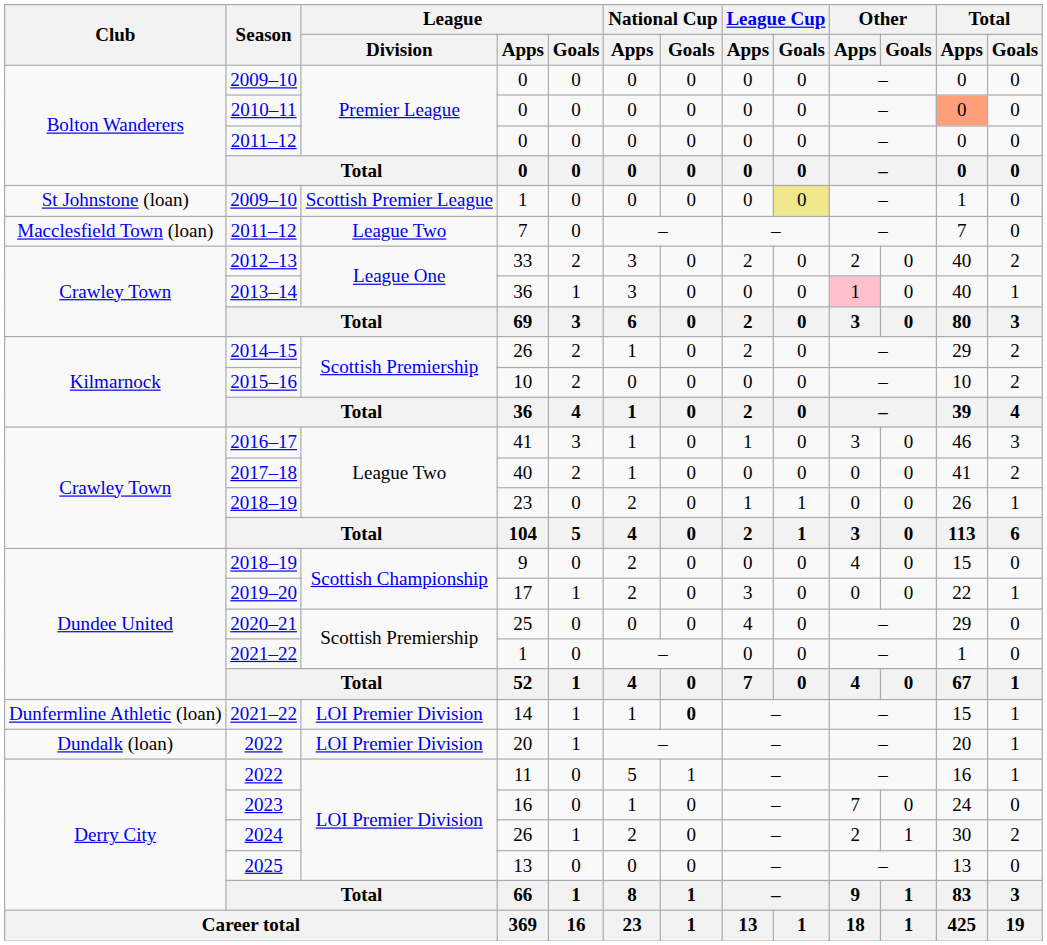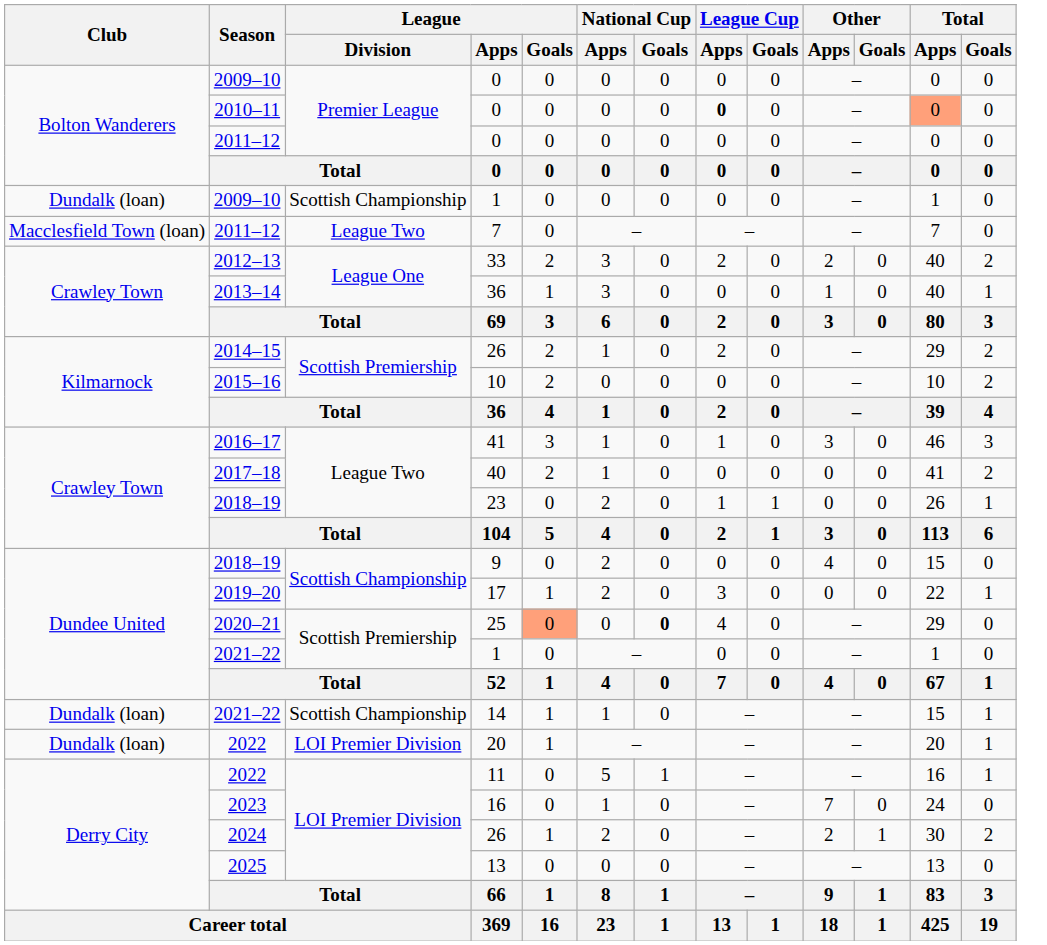 <table class="wikitable" style="text-align:center">
 <tr>
 <th rowspan="2">Club</th>
 <th rowspan="2">Season</th>
 <th colspan="3">League</th>
 <th colspan="2">National Cup</th>
 <th colspan="2"><a href='#'>League Cup</a></th>
 <th colspan="2">Other</th>
 <th colspan="2">Total</th>
 </tr>
 <tr>
 <th>Division</th>
 <th>Apps</th>
 <th>Goals</th>
 <th>Apps</th>
 <th>Goals</th>
 <th>Apps</th>
 <th>Goals</th>
 <th>Apps</th>
 <th>Goals</th>
 <th>Apps</th>
 <th>Goals</th>
 </tr>
 <tr>
 <td rowspan=4><a href='#'>Bolton Wanderers</a></td>
 <td><a href='#'>2009–10</a></td>
 <td rowspan=3><a href='#'>Premier League</a></td>
 <td>0</td>
 <td>0</td>
 <td>0</td>
 <td>0</td>
 <td>0</td>
 <td>0</td>
 <td colspan="2">–</td>
 <td>0</td>
 <td>0</td>
 </tr>
 <tr>
 <td><a href='#'>2010–11</a></td>
 <td>0</td>
 <td>0</td>
 <td>0</td>
 <td>0</td>
-<td>0</td>
+<td><strong>0</strong></td>
 <td>0</td>
 <td colspan="2">–</td>
 <td style="background: lightsalmon;">0</td>
 <td>0</td>
 </tr>
 <tr>
 <td><a href='#'>2011–12</a></td>
 <td>0</td>
 <td>0</td>
 <td>0</td>
 <td>0</td>
 <td>0</td>
 <td>0</td>
 <td colspan="2">–</td>
 <td>0</td>
 <td>0</td>
 </tr>
 <tr>
 <th colspan=2>Total</th>
 <th>0</th>
 <th>0</th>
 <th>0</th>
 <th>0</th>
 <th>0</th>
 <th>0</th>
 <th colspan="2">–</th>
 <th>0</th>
 <th>0</th>
 </tr>
 <tr>
-<td><a href='#'>St Johnstone</a> (loan)</td>
+<td><a href='#'>Dundalk</a> (loan)</td>
 <td><a href='#'>2009–10</a></td>
-<td><a href='#'>Scottish Premier League</a></td>
+<td>Scottish Championship</td>
 <td>1</td>
 <td>0</td>
 <td>0</td>
 <td>0</td>
 <td>0</td>
-<td style="background: khaki;">0</td>
+<td>0</td>
 <td colspan="2">–</td>
 <td>1</td>
 <td>0</td>
 </tr>
 <tr>
 <td><a href='#'>Macclesfield Town</a> (loan)</td>
 <td><a href='#'>2011–12</a></td>
 <td><a href='#'>League Two</a></td>
 <td>7</td>
 <td>0</td>
 <td colspan="2">–</td>
 <td colspan="2">–</td>
 <td colspan="2">–</td>
 <td>7</td>
 <td>0</td>
 </tr>
 <tr>
 <td rowspan="3"><a href='#'>Crawley Town</a></td>
 <td><a href='#'>2012–13</a></td>
 <td rowspan=2><a href='#'>League One</a></td>
 <td>33</td>
 <td>2</td>
 <td>3</td>
 <td>0</td>
 <td>2</td>
 <td>0</td>
 <td>2</td>
 <td>0</td>
 <td>40</td>
 <td>2</td>
 </tr>
 <tr>
 <td><a href='#'>2013–14</a></td>
 <td>36</td>
 <td>1</td>
 <td>3</td>
 <td>0</td>
 <td>0</td>
 <td>0</td>
-<td style="background: pink;">1</td>
+<td>1</td>
 <td>0</td>
 <td>40</td>
 <td>1</td>
 </tr>
 <tr>
 <th colspan=2>Total</th>
 <th>69</th>
 <th>3</th>
 <th>6</th>
 <th>0</th>
 <th>2</th>
 <th>0</th>
 <th>3</th>
 <th>0</th>
 <th>80</th>
 <th>3</th>
 </tr>
 <tr>
 <td rowspan=3><a href='#'>Kilmarnock</a></td>
 <td><a href='#'>2014–15</a></td>
 <td rowspan=2><a href='#'>Scottish Premiership</a></td>
 <td>26</td>
 <td>2</td>
 <td>1</td>
 <td>0</td>
 <td>2</td>
 <td>0</td>
 <td colspan="2">–</td>
 <td>29</td>
 <td>2</td>
 </tr>
 <tr>
 <td><a href='#'>2015–16</a></td>
 <td>10</td>
 <td>2</td>
 <td>0</td>
 <td>0</td>
 <td>0</td>
 <td>0</td>
 <td colspan="2">–</td>
 <td>10</td>
 <td>2</td>
 </tr>
 <tr>
 <th colspan=2>Total</th>
 <th>36</th>
 <th>4</th>
 <th>1</th>
 <th>0</th>
 <th>2</th>
 <th>0</th>
 <th colspan="2">–</th>
 <th>39</th>
 <th>4</th>
 </tr>
 <tr>
 <td rowspan=4><a href='#'>Crawley Town</a></td>
 <td><a href='#'>2016–17</a></td>
 <td rowspan=3>League Two</td>
 <td>41</td>
 <td>3</td>
 <td>1</td>
 <td>0</td>
 <td>1</td>
 <td>0</td>
 <td>3</td>
 <td>0</td>
 <td>46</td>
 <td>3</td>
 </tr>
 <tr>
 <td><a href='#'>2017–18</a></td>
 <td>40</td>
 <td>2</td>
 <td>1</td>
 <td>0</td>
 <td>0</td>
 <td>0</td>
 <td>0</td>
 <td>0</td>
 <td>41</td>
 <td>2</td>
 </tr>
 <tr>
 <td><a href='#'>2018–19</a></td>
 <td>23</td>
 <td>0</td>
 <td>2</td>
 <td>0</td>
 <td>1</td>
 <td>1</td>
 <td>0</td>
 <td>0</td>
 <td>26</td>
 <td>1</td>
 </tr>
 <tr>
 <th colspan=2>Total</th>
 <th>104</th>
 <th>5</th>
 <th>4</th>
 <th>0</th>
 <th>2</th>
 <th>1</th>
 <th>3</th>
 <th>0</th>
 <th>113</th>
 <th>6</th>
 </tr>
 <tr>
 <td rowspan=5><a href='#'>Dundee United</a></td>
 <td><a href='#'>2018–19</a></td>
 <td rowspan=2><a href='#'>Scottish Championship</a></td>
 <td>9</td>
 <td>0</td>
 <td>2</td>
 <td>0</td>
 <td>0</td>
 <td>0</td>
 <td>4</td>
 <td>0</td>
 <td>15</td>
 <td>0</td>
 </tr>
 <tr>
 <td><a href='#'>2019–20</a></td>
 <td>17</td>
 <td>1</td>
 <td>2</td>
 <td>0</td>
 <td>3</td>
 <td>0</td>
 <td>0</td>
 <td>0</td>
 <td>22</td>
 <td>1</td>
 </tr>
 <tr>
 <td><a href='#'>2020–21</a></td>
 <td rowspan=2>Scottish Premiership</td>
 <td>25</td>
+<td style="background: lightsalmon;">0</td>
 <td>0</td>
-<td>0</td>
-<td>0</td>
+<td><strong>0</strong></td>
 <td>4</td>
 <td>0</td>
 <td colspan="2">–</td>
 <td>29</td>
 <td>0</td>
 </tr>
 <tr>
 <td><a href='#'>2021–22</a></td>
 <td>1</td>
 <td>0</td>
 <td colspan="2">–</td>
 <td>0</td>
 <td>0</td>
 <td colspan="2">–</td>
 <td>1</td>
 <td>0</td>
 </tr>
 <tr>
 <th colspan=2>Total</th>
 <th>52</th>
 <th>1</th>
 <th>4</th>
 <th>0</th>
 <th>7</th>
 <th>0</th>
 <th>4</th>
 <th>0</th>
 <th>67</th>
 <th>1</th>
 </tr>
 <tr>
-<td><a href='#'>Dunfermline Athletic</a> (loan)</td>
+<td><a href='#'>Dundalk</a> (loan)</td>
 <td><a href='#'>2021–22</a></td>
-<td><a href='#'>LOI Premier Division</a></td>
+<td>Scottish Championship</td>
 <td>14</td>
 <td>1</td>
 <td>1</td>
-<td><strong>0</strong></td>
+<td>0</td>
 <td colspan="2">–</td>
 <td colspan="2">–</td>
 <td>15</td>
 <td>1</td>
 </tr>
 <tr>
 <td><a href='#'>Dundalk</a> (loan)</td>
 <td><a href='#'>2022</a></td>
 <td><a href='#'>LOI Premier Division</a></td>
 <td>20</td>
 <td>1</td>
 <td colspan="2">–</td>
 <td colspan="2">–</td>
 <td colspan="2">–</td>
 <td>20</td>
 <td>1</td>
 </tr>
 <tr>
 <td rowspan=5><a href='#'>Derry City</a></td>
 <td><a href='#'>2022</a></td>
 <td rowspan=4><a href='#'>LOI Premier Division</a></td>
 <td>11</td>
 <td>0</td>
 <td>5</td>
 <td>1</td>
 <td colspan="2">–</td>
 <td colspan="2">–</td>
 <td>16</td>
 <td>1</td>
 </tr>
 <tr>
 <td><a href='#'>2023</a></td>
 <td>16</td>
 <td>0</td>
 <td>1</td>
 <td>0</td>
 <td colspan="2">–</td>
 <td>7</td>
 <td>0</td>
 <td>24</td>
 <td>0</td>
 </tr>
 <tr>
 <td><a href='#'>2024</a></td>
 <td>26</td>
 <td>1</td>
 <td>2</td>
 <td>0</td>
 <td colspan="2">–</td>
 <td>2</td>
 <td>1</td>
 <td>30</td>
 <td>2</td>
 </tr>
 <tr>
 <td><a href='#'>2025</a></td>
 <td>13</td>
 <td>0</td>
 <td>0</td>
 <td>0</td>
 <td colspan="2">–</td>
 <td colspan="2">–</td>
 <td>13</td>
 <td>0</td>
 </tr>
 <tr>
 <th colspan=2>Total</th>
 <th>66</th>
 <th>1</th>
 <th>8</th>
 <th>1</th>
 <th colspan="2">–</th>
 <th>9</th>
 <th>1</th>
 <th>83</th>
 <th>3</th>
 </tr>
 <tr>
 <th colspan="3">Career total</th>
 <th>369</th>
 <th>16</th>
 <th>23</th>
 <th>1</th>
 <th>13</th>
 <th>1</th>
 <th>18</th>
 <th>1</th>
 <th>425</th>
 <th>19</th>
 </tr>
 </table>
